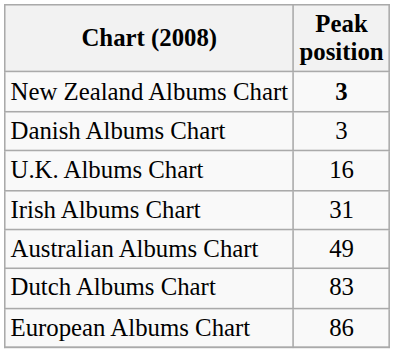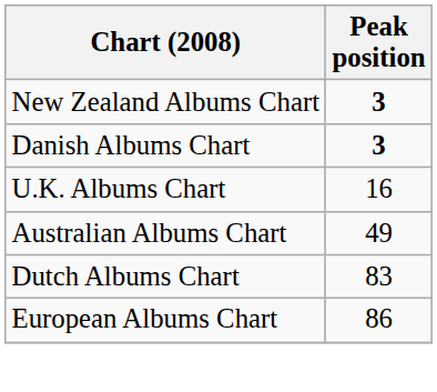 <table class="wikitable">
 <tr>
 <th>Chart (2008)</th>
 <th>Peak<br>position</th>
 </tr>
 <tr>
 <td>New Zealand Albums Chart</td>
 <td align="center"><strong>3</strong></td>
 </tr>
 <tr>
 <td>Danish Albums Chart</td>
-<td align="center">3</td>
+<td align="center"><strong>3</strong></td>
 </tr>
 <tr>
 <td>U.K. Albums Chart</td>
 <td align="center">16</td>
-</tr>
-<tr>
-<td>Irish Albums Chart</td>
-<td align="center">31</td>
 </tr>
 <tr>
 <td>Australian Albums Chart</td>
 <td align="center">49</td>
 </tr>
 <tr>
 <td>Dutch Albums Chart</td>
 <td align="center">83</td>
 </tr>
 <tr>
 <td>European Albums Chart</td>
 <td align="center">86</td>
 </tr>
 <tr>
 </tr>
 </table>
